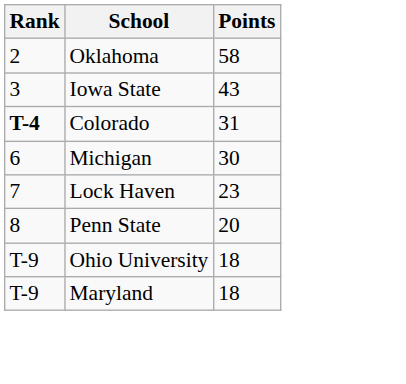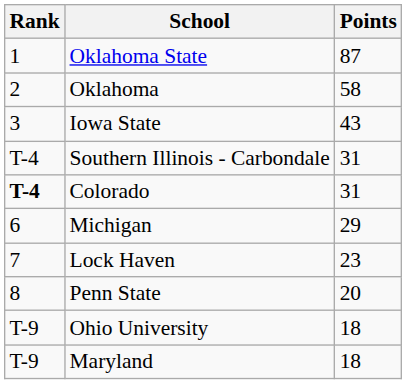 <table class="wikitable">
 <tr>
 <th>Rank</th>
 <th>School</th>
 <th>Points</th>
+</tr>
+<tr>
+<td>1</td>
+<td><a href='#'>Oklahoma State</a></td>
+<td>87</td>
 </tr>
 <tr>
 <td>2</td>
 <td>Oklahoma</td>
 <td>58</td>
 </tr>
 <tr>
 <td>3</td>
 <td>Iowa State</td>
 <td>43</td>
 </tr>
 <tr>
+<td>T-4</td>
+<td>Southern Illinois - Carbondale</td>
+<td>31</td>
+</tr>
+<tr>
 <td><strong>T-4</strong></td>
 <td>Colorado</td>
 <td>31</td>
 </tr>
 <tr>
 <td>6</td>
 <td>Michigan</td>
-<td>30</td>
+<td>29</td>
 </tr>
 <tr>
 <td>7</td>
 <td>Lock Haven</td>
 <td>23</td>
 </tr>
 <tr>
 <td>8</td>
 <td>Penn State</td>
 <td>20</td>
 </tr>
 <tr>
 <td>T-9</td>
 <td>Ohio University</td>
 <td>18</td>
 </tr>
 <tr>
 <td>T-9</td>
 <td>Maryland</td>
 <td>18</td>
 </tr>
 </table>
